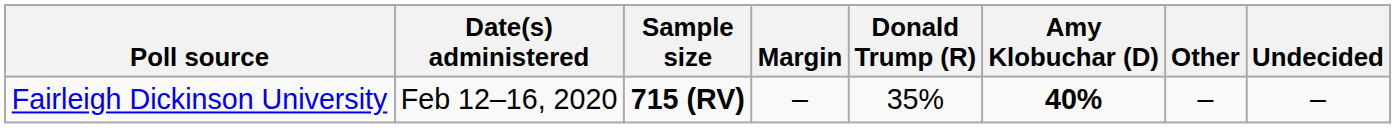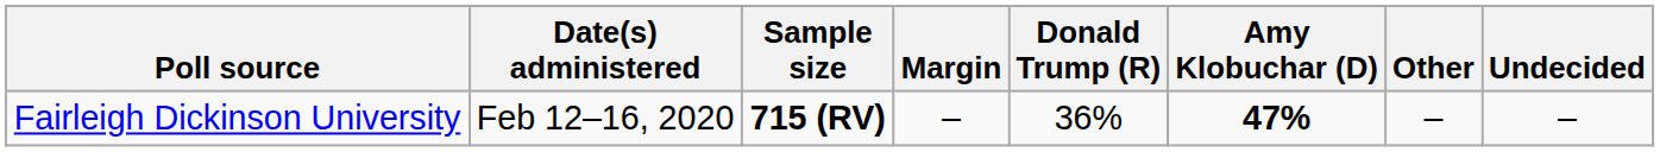 <table class="wikitable" style="font-size:90%;text-align:center;">
 <tr valign=bottom style="font-size:90%;">
 <th>Poll source</th>
 <th>Date(s)<br>administered</th>
 <th>Sample<br>size</th>
 <th>Margin<br></th>
 <th>Donald<br>Trump (R)</th>
 <th>Amy<br>Klobuchar (D)</th>
 <th>Other</th>
 <th>Undecided</th>
 </tr>
 <tr>
 <td style="text-align:left;"><a href='#'>Fairleigh Dickinson University</a></td>
 <td>Feb 12–16, 2020</td>
 <td><strong>715 (RV)</strong></td>
 <td>–</td>
-<td>35%</td>
-<td><strong>40%</strong></td>
+<td>36%</td>
+<td><strong>47%</strong></td>
 <td>–</td>
 <td>–</td>
 </tr>
 </table>
